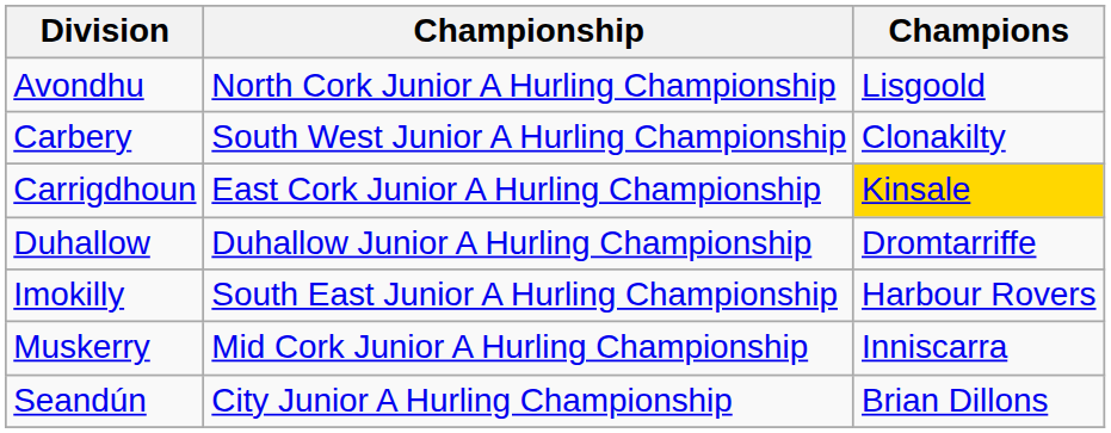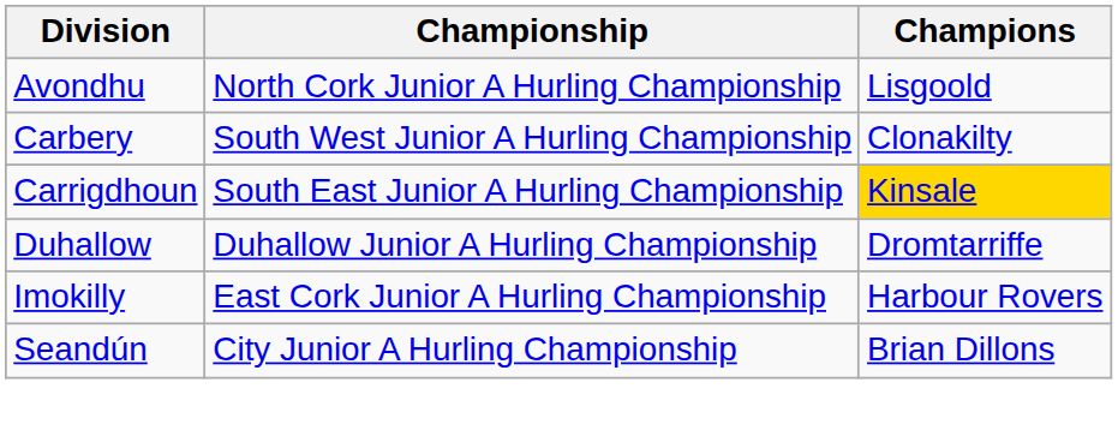 <table class="wikitable">
 <tr>
 <th>Division</th>
 <th>Championship</th>
 <th>Champions</th>
 </tr>
 <tr>
 <td><a href='#'>Avondhu</a></td>
 <td><a href='#'>North Cork Junior A Hurling Championship</a></td>
 <td><a href='#'>Lisgoold</a></td>
 </tr>
 <tr>
 <td><a href='#'>Carbery</a></td>
 <td><a href='#'>South West Junior A Hurling Championship</a></td>
 <td><a href='#'>Clonakilty</a></td>
 </tr>
 <tr>
 <td><a href='#'>Carrigdhoun</a></td>
-<td><a href='#'>East Cork Junior A Hurling Championship</a></td>
+<td><a href='#'>South East Junior A Hurling Championship</a></td>
 <td style="background: gold;"><a href='#'>Kinsale</a></td>
 </tr>
 <tr>
 <td><a href='#'>Duhallow</a></td>
 <td><a href='#'>Duhallow Junior A Hurling Championship</a></td>
 <td><a href='#'>Dromtarriffe</a></td>
 </tr>
 <tr>
 <td><a href='#'>Imokilly</a></td>
-<td><a href='#'>South East Junior A Hurling Championship</a></td>
+<td><a href='#'>East Cork Junior A Hurling Championship</a></td>
 <td><a href='#'>Harbour Rovers</a></td>
-</tr>
-<tr>
-<td><a href='#'>Muskerry</a></td>
-<td><a href='#'>Mid Cork Junior A Hurling Championship</a></td>
-<td><a href='#'>Inniscarra</a></td>
 </tr>
 <tr>
 <td><a href='#'>Seandún</a></td>
 <td><a href='#'>City Junior A Hurling Championship</a></td>
 <td><a href='#'>Brian Dillons</a></td>
 </tr>
 </table>
